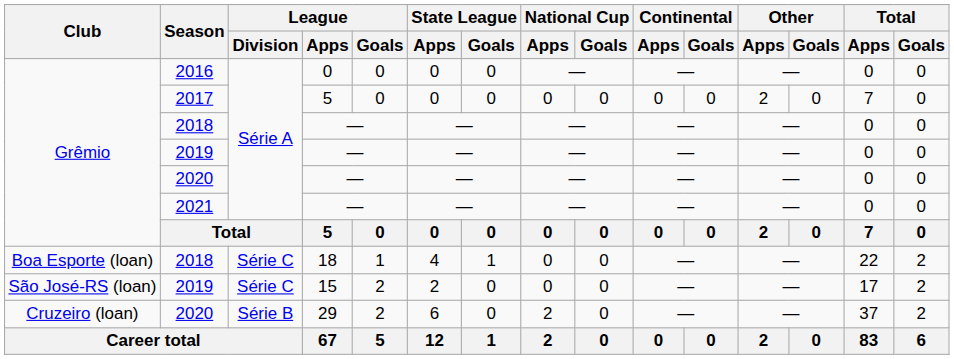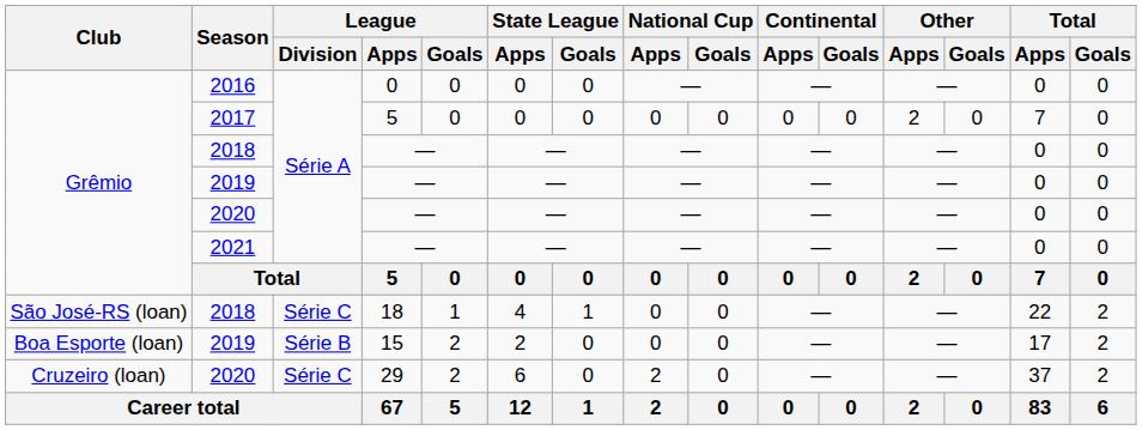 <table class="wikitable" style="text-align: center">
 <tr>
 <th rowspan="2">Club</th>
 <th rowspan="2">Season</th>
 <th colspan="3">League</th>
 <th colspan="2">State League</th>
 <th colspan="2">National Cup</th>
 <th colspan="2">Continental</th>
 <th colspan="2">Other</th>
 <th colspan="2">Total</th>
 </tr>
 <tr>
 <th>Division</th>
 <th>Apps</th>
 <th>Goals</th>
 <th>Apps</th>
 <th>Goals</th>
 <th>Apps</th>
 <th>Goals</th>
 <th>Apps</th>
 <th>Goals</th>
 <th>Apps</th>
 <th>Goals</th>
 <th>Apps</th>
 <th>Goals</th>
 </tr>
 <tr>
 <td rowspan=7><a href='#'>Grêmio</a></td>
 <td><a href='#'>2016</a></td>
 <td rowspan=6><a href='#'>Série A</a></td>
 <td>0</td>
 <td>0</td>
 <td>0</td>
 <td>0</td>
 <td colspan="2">—</td>
 <td colspan="2">—</td>
 <td colspan="2">—</td>
 <td>0</td>
 <td>0</td>
 </tr>
 <tr>
 <td><a href='#'>2017</a></td>
 <td>5</td>
 <td>0</td>
 <td>0</td>
 <td>0</td>
 <td>0</td>
 <td>0</td>
 <td>0</td>
 <td>0</td>
 <td>2</td>
 <td>0</td>
 <td>7</td>
 <td>0</td>
 </tr>
 <tr>
 <td><a href='#'>2018</a></td>
 <td colspan="2">—</td>
 <td colspan="2">—</td>
 <td colspan="2">—</td>
 <td colspan="2">—</td>
 <td colspan="2">—</td>
 <td>0</td>
 <td>0</td>
 </tr>
 <tr>
 <td><a href='#'>2019</a></td>
 <td colspan="2">—</td>
 <td colspan="2">—</td>
 <td colspan="2">—</td>
 <td colspan="2">—</td>
 <td colspan="2">—</td>
 <td>0</td>
 <td>0</td>
 </tr>
 <tr>
 <td><a href='#'>2020</a></td>
 <td colspan="2">—</td>
 <td colspan="2">—</td>
 <td colspan="2">—</td>
 <td colspan="2">—</td>
 <td colspan="2">—</td>
 <td>0</td>
 <td>0</td>
 </tr>
 <tr>
 <td><a href='#'>2021</a></td>
 <td colspan="2">—</td>
 <td colspan="2">—</td>
 <td colspan="2">—</td>
 <td colspan="2">—</td>
 <td colspan="2">—</td>
 <td>0</td>
 <td>0</td>
 </tr>
 <tr>
 <th colspan=2>Total</th>
 <th>5</th>
 <th>0</th>
 <th>0</th>
 <th>0</th>
 <th>0</th>
 <th>0</th>
 <th>0</th>
 <th>0</th>
 <th>2</th>
 <th>0</th>
 <th>7</th>
 <th>0</th>
 </tr>
 <tr>
-<td><a href='#'>Boa Esporte</a> (loan)</td>
+<td><a href='#'>São José-RS</a> (loan)</td>
 <td><a href='#'>2018</a></td>
 <td><a href='#'>Série C</a></td>
 <td>18</td>
 <td>1</td>
 <td>4</td>
 <td>1</td>
 <td>0</td>
 <td>0</td>
 <td colspan="2">—</td>
 <td colspan="2">—</td>
 <td>22</td>
 <td>2</td>
 </tr>
 <tr>
-<td><a href='#'>São José-RS</a> (loan)</td>
+<td><a href='#'>Boa Esporte</a> (loan)</td>
 <td><a href='#'>2019</a></td>
-<td><a href='#'>Série C</a></td>
+<td><a href='#'>Série B</a></td>
 <td>15</td>
 <td>2</td>
 <td>2</td>
 <td>0</td>
 <td>0</td>
 <td>0</td>
 <td colspan="2">—</td>
 <td colspan="2">—</td>
 <td>17</td>
 <td>2</td>
 </tr>
 <tr>
 <td><a href='#'>Cruzeiro</a> (loan)</td>
 <td><a href='#'>2020</a></td>
-<td><a href='#'>Série B</a></td>
+<td><a href='#'>Série C</a></td>
 <td>29</td>
 <td>2</td>
 <td>6</td>
 <td>0</td>
 <td>2</td>
 <td>0</td>
 <td colspan="2">—</td>
 <td colspan="2">—</td>
 <td>37</td>
 <td>2</td>
 </tr>
 <tr>
 <th colspan="3"><strong>Career total</strong></th>
 <th>67</th>
 <th>5</th>
 <th>12</th>
 <th>1</th>
 <th>2</th>
 <th>0</th>
 <th>0</th>
 <th>0</th>
 <th>2</th>
 <th>0</th>
 <th>83</th>
 <th>6</th>
 </tr>
 </table>
